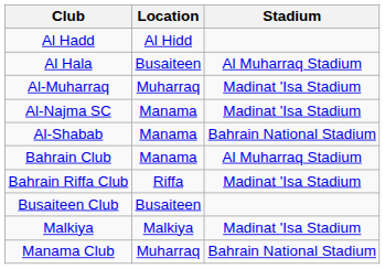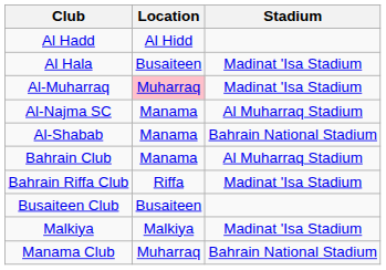 <table class="wikitable sortable" style="text-align: center;">
 <tr>
 <th>Club</th>
 <th>Location</th>
 <th>Stadium</th>
 </tr>
 <tr>
 <td><a href='#'>Al Hadd</a></td>
 <td><a href='#'>Al Hidd</a></td>
 <td></td>
 </tr>
 <tr>
 <td><a href='#'>Al Hala</a></td>
 <td><a href='#'>Busaiteen</a></td>
-<td><a href='#'>Al Muharraq Stadium</a></td>
+<td><a href='#'>Madinat 'Isa Stadium</a></td>
 </tr>
 <tr>
 <td><a href='#'>Al-Muharraq</a></td>
-<td><a href='#'>Muharraq</a></td>
+<td style="background: pink;"><a href='#'>Muharraq</a></td>
 <td><a href='#'>Madinat 'Isa Stadium</a></td>
 </tr>
 <tr>
 <td><a href='#'>Al-Najma SC</a></td>
 <td><a href='#'>Manama</a></td>
-<td><a href='#'>Madinat 'Isa Stadium</a></td>
+<td><a href='#'>Al Muharraq Stadium</a></td>
 </tr>
 <tr>
 <td><a href='#'>Al-Shabab</a></td>
 <td><a href='#'>Manama</a></td>
 <td><a href='#'>Bahrain National Stadium</a></td>
 </tr>
 <tr>
 <td><a href='#'>Bahrain Club</a></td>
 <td><a href='#'>Manama</a></td>
 <td><a href='#'>Al Muharraq Stadium</a></td>
 </tr>
 <tr>
 <td><a href='#'>Bahrain Riffa Club</a></td>
 <td><a href='#'>Riffa</a></td>
 <td><a href='#'>Madinat 'Isa Stadium</a></td>
 </tr>
 <tr>
 <td><a href='#'>Busaiteen Club</a></td>
 <td><a href='#'>Busaiteen</a></td>
 <td></td>
 </tr>
 <tr>
 <td><a href='#'>Malkiya</a></td>
 <td><a href='#'>Malkiya</a></td>
 <td><a href='#'>Madinat 'Isa Stadium</a></td>
 </tr>
 <tr>
 <td><a href='#'>Manama Club</a></td>
 <td><a href='#'>Muharraq</a></td>
 <td><a href='#'>Bahrain National Stadium</a></td>
 </tr>
 </table>
